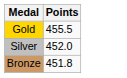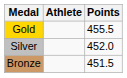 <table class="wikitable">
 <tr>
 <th>Medal</th>
+<th>Athlete</th>
 <th>Points</th>
 </tr>
 <tr>
 <td style="text-align:center;background-color:gold;">Gold</td>
+<td></td>
 <td>455.5</td>
 </tr>
 <tr>
 <td style="text-align:center;background-color:silver;">Silver</td>
+<td></td>
 <td>452.0</td>
 </tr>
 <tr>
 <td style="text-align:center;background-color:#CC9966;">Bronze</td>
-<td>451.8</td>
+<td></td>
+<td>451.5</td>
 </tr>
 </table>
